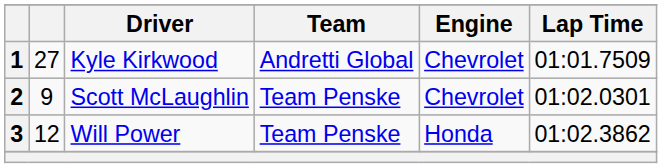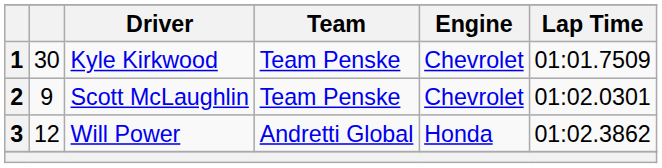 <table class="wikitable" style="font-size:95%;">
 <tr>
 </tr>
 <tr>
 <th></th>
 <th></th>
 <th>Driver</th>
 <th>Team</th>
 <th>Engine</th>
 <th>Lap Time</th>
 </tr>
 <tr>
 <th>1</th>
-<td align="center">27</td>
+<td align="center">30</td>
 <td> <a href='#'>Kyle Kirkwood</a></td>
-<td><a href='#'>Andretti Global</a></td>
+<td><a href='#'>Team Penske</a></td>
 <td><a href='#'>Chevrolet</a></td>
 <td>01:01.7509</td>
 </tr>
 <tr>
 <th>2</th>
 <td align="center">9</td>
 <td> <a href='#'>Scott McLaughlin</a></td>
 <td><a href='#'>Team Penske</a></td>
 <td><a href='#'>Chevrolet</a></td>
 <td>01:02.0301</td>
 </tr>
 <tr>
 <th>3</th>
 <td align="center">12</td>
 <td> <a href='#'>Will Power</a> </td>
-<td><a href='#'>Team Penske</a></td>
+<td><a href='#'>Andretti Global</a></td>
 <td><a href='#'>Honda</a></td>
 <td>01:02.3862</td>
 </tr>
 <tr>
 </tr>
 <tr class="sortbottom">
 <th colspan="6"></th>
 </tr>
 </table>
